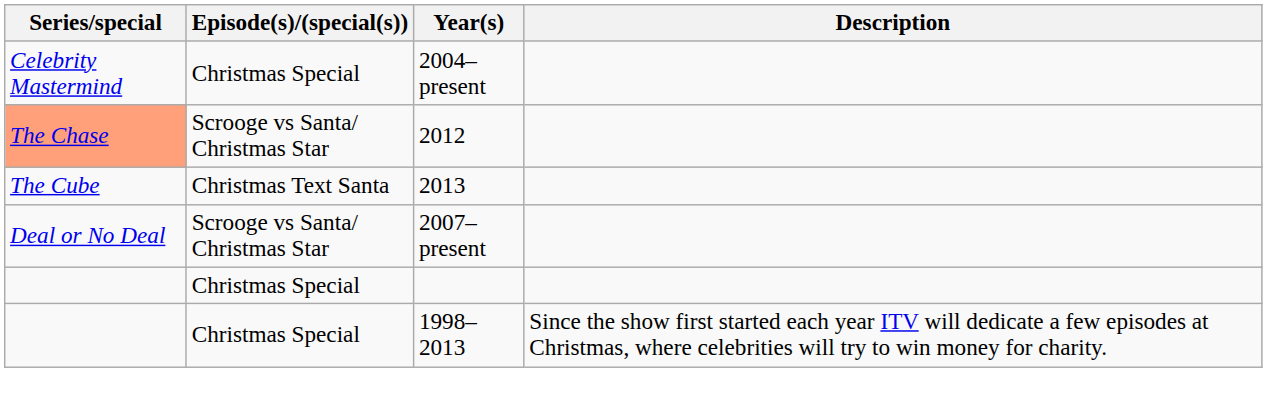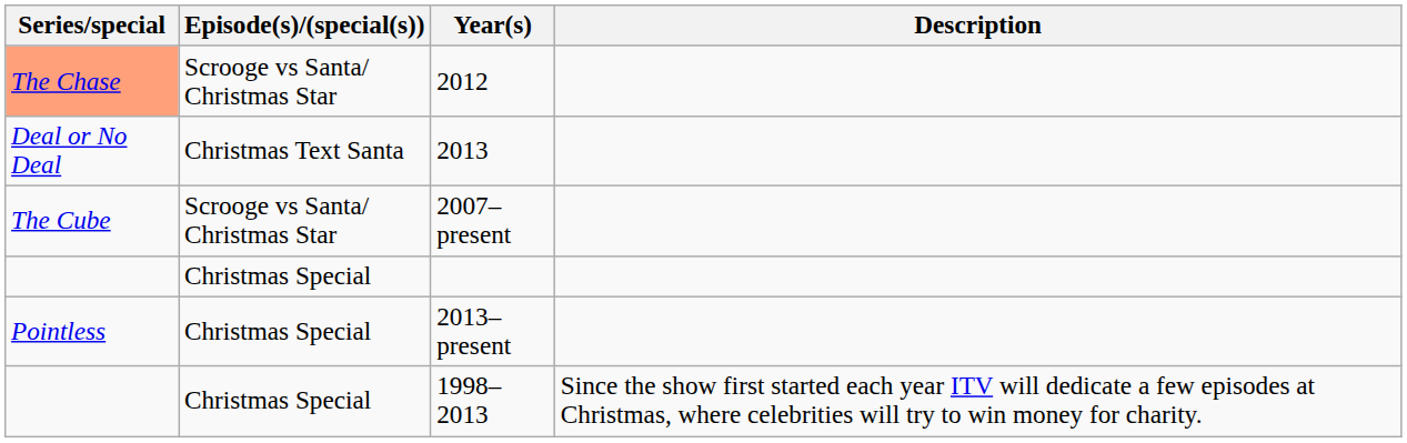 <table class="wikitable sortable">
 <tr>
 <th>Series/special</th>
 <th>Episode(s)/(special(s))</th>
 <th>Year(s)</th>
 <th>Description</th>
 </tr>
 <tr>
-<td><em><a href='#'>Celebrity Mastermind</a></em></td>
-<td>Christmas Special</td>
-<td>2004–present</td>
-<td></td>
-</tr>
-<tr>
 <td style="background: lightsalmon;"><em><a href='#'>The Chase</a></em></td>
 <td>Scrooge vs Santa/<br>Christmas Star</td>
 <td>2012</td>
 <td></td>
 </tr>
 <tr>
-<td><em><a href='#'>The Cube</a></em></td>
+<td><em><a href='#'>Deal or No Deal</a></em></td>
 <td>Christmas Text Santa</td>
 <td>2013</td>
 <td></td>
 </tr>
 <tr>
-<td><em><a href='#'>Deal or No Deal</a></em></td>
+<td><em><a href='#'>The Cube</a></em></td>
 <td>Scrooge vs Santa/<br>Christmas Star</td>
 <td>2007–present</td>
 <td></td>
 </tr>
 <tr>
 <td></td>
 <td>Christmas Special</td>
 <td></td>
 <td></td>
 </tr>
 <tr>
+<td><em><a href='#'>Pointless</a></em></td>
+<td>Christmas Special</td>
+<td>2013–present</td>
+<td></td>
+</tr>
+<tr>
 <td></td>
 <td>Christmas Special</td>
 <td>1998–2013</td>
 <td>Since the show first started each year <a href='#'>ITV</a> will dedicate a few episodes at Christmas, where celebrities will try to win money for charity.</td>
 </tr>
 </table>
